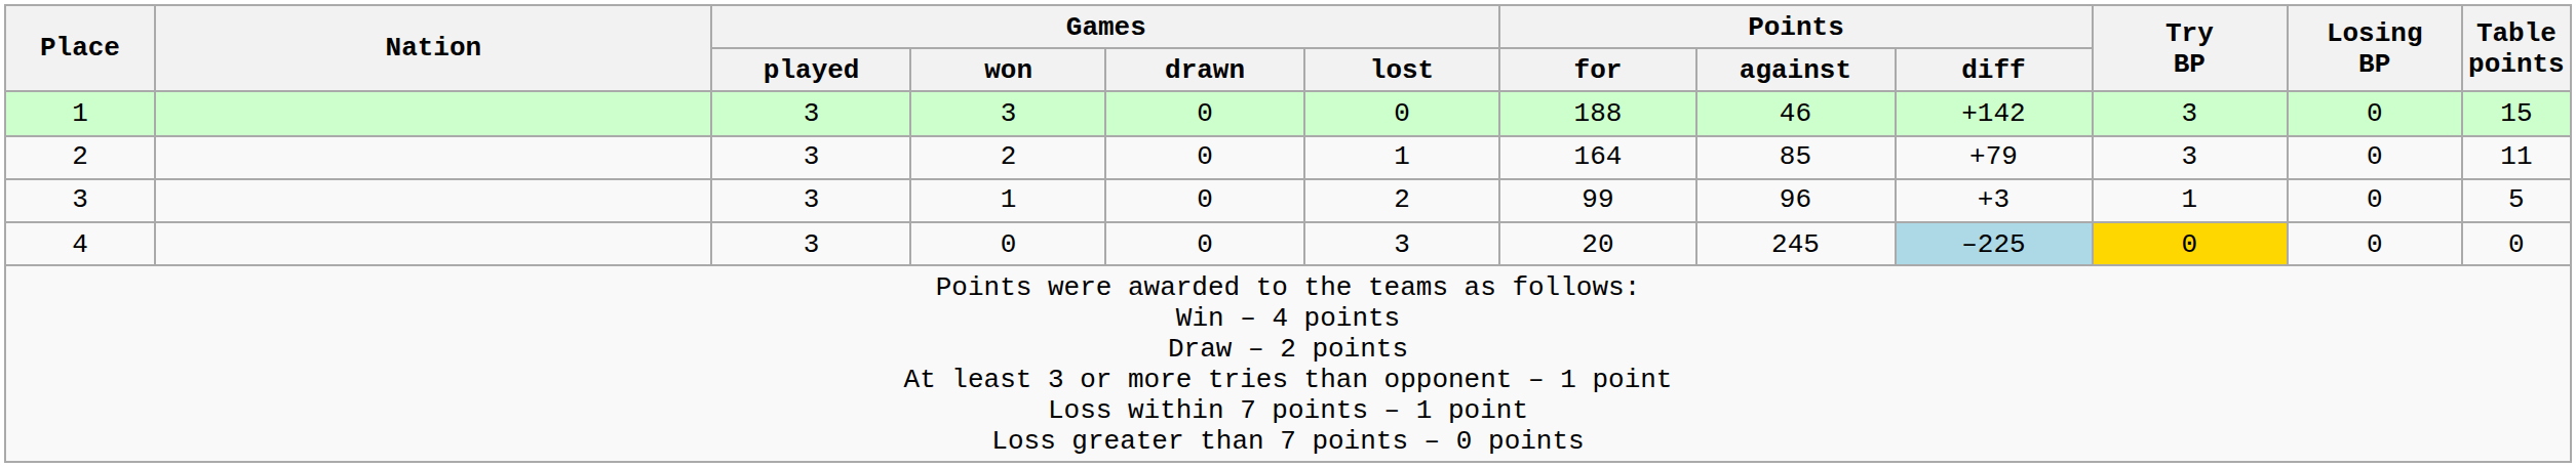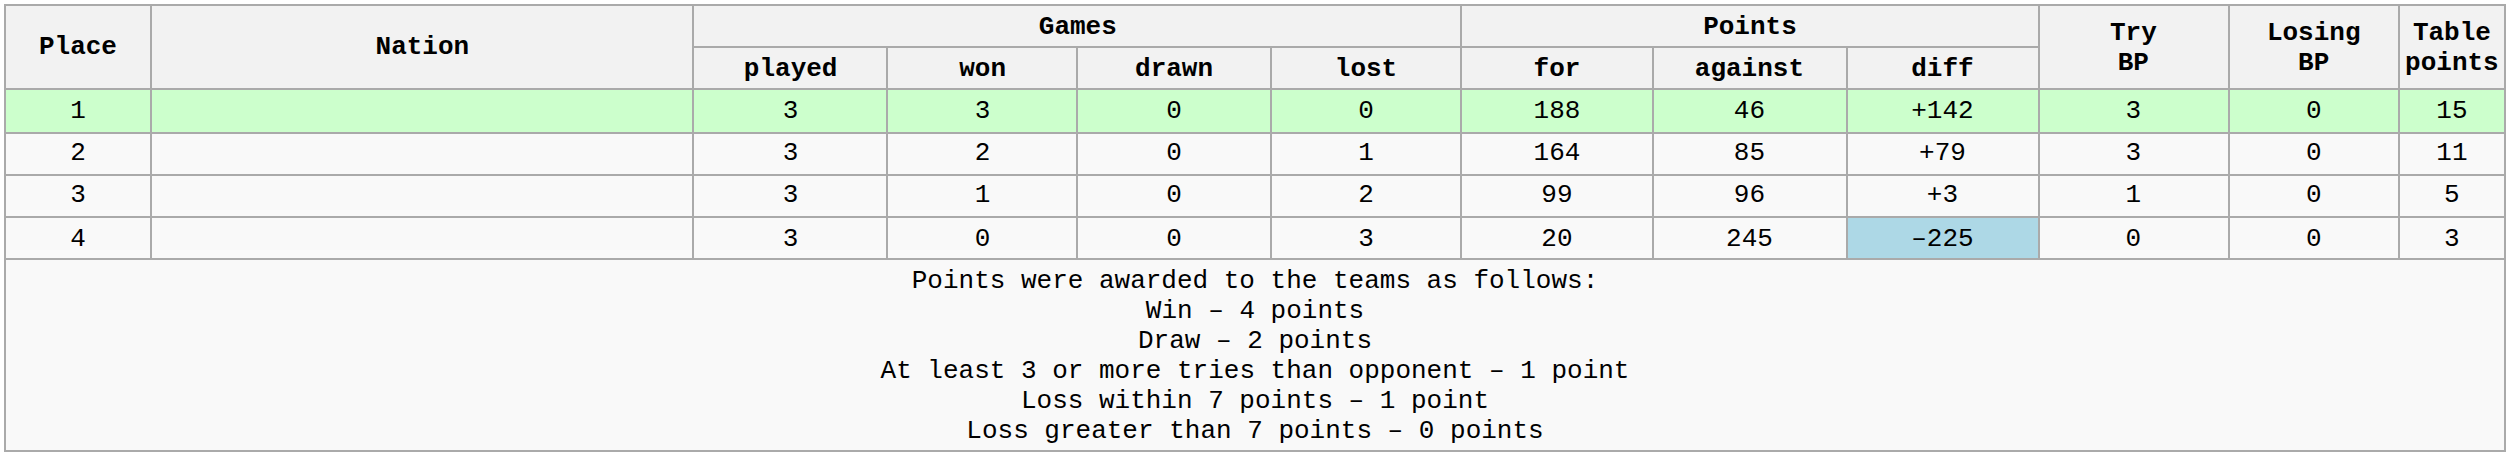 <table class="wikitable">
 <tr>
 <th rowspan=2 width="6%">Place</th>
 <th rowspan=2 width="23%">Nation</th>
 <th colspan=4 width="40%">Games</th>
 <th colspan=3 width="24%">Points</th>
 <th rowspan=2 width="8%">Try<br>BP</th>
 <th rowspan=2 width="8%">Losing<br>BP</th>
 <th rowspan=2 width="10%">Table<br>points</th>
 </tr>
 <tr>
 <th width="8%">played</th>
 <th width="8%">won</th>
 <th width="8%">drawn</th>
 <th width="8%">lost</th>
 <th width="8%">for</th>
 <th width="8%">against</th>
 <th width="8%">diff</th>
 </tr>
 <tr>
 </tr>
 <tr align=center bgcolor=ccffcc>
 <td>1</td>
 <td align=left></td>
 <td>3</td>
 <td>3</td>
 <td>0</td>
 <td>0</td>
 <td>188</td>
 <td>46</td>
 <td>+142</td>
 <td>3</td>
 <td>0</td>
 <td>15</td>
 </tr>
 <tr align=center>
 <td>2</td>
 <td align=left></td>
 <td>3</td>
 <td>2</td>
 <td>0</td>
 <td>1</td>
 <td>164</td>
 <td>85</td>
 <td>+79</td>
 <td>3</td>
 <td>0</td>
 <td>11</td>
 </tr>
 <tr align=center>
 <td>3</td>
 <td align=left></td>
 <td>3</td>
 <td>1</td>
 <td>0</td>
 <td>2</td>
 <td>99</td>
 <td>96</td>
 <td>+3</td>
 <td>1</td>
 <td>0</td>
 <td>5</td>
 </tr>
 <tr align=center>
 <td>4</td>
 <td align=left></td>
 <td>3</td>
 <td>0</td>
 <td>0</td>
 <td>3</td>
 <td>20</td>
 <td>245</td>
 <td style="background: lightblue;">–225</td>
-<td style="background: gold;">0</td>
 <td>0</td>
 <td>0</td>
+<td>3</td>
 </tr>
 <tr align=center>
 </tr>
 <tr align=center>
 <td colspan="100%" style="text-align:center;">Points were awarded to the teams as follows:<br>Win – 4 points<br>Draw – 2 points<br> At least 3 or more tries than opponent – 1 point<br> Loss within 7 points – 1 point<br>Loss greater than 7 points – 0 points <br></td>
 </tr>
 <tr>
 </tr>
 </table>
